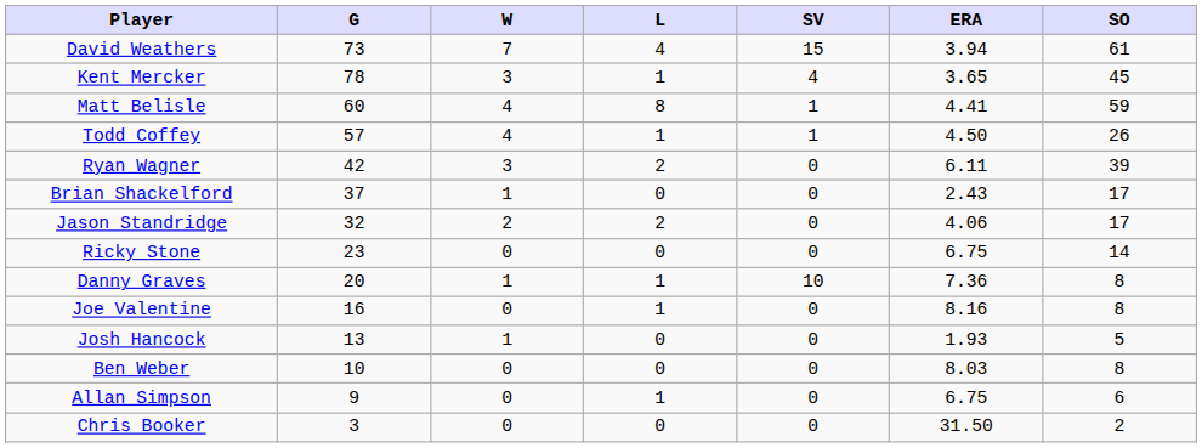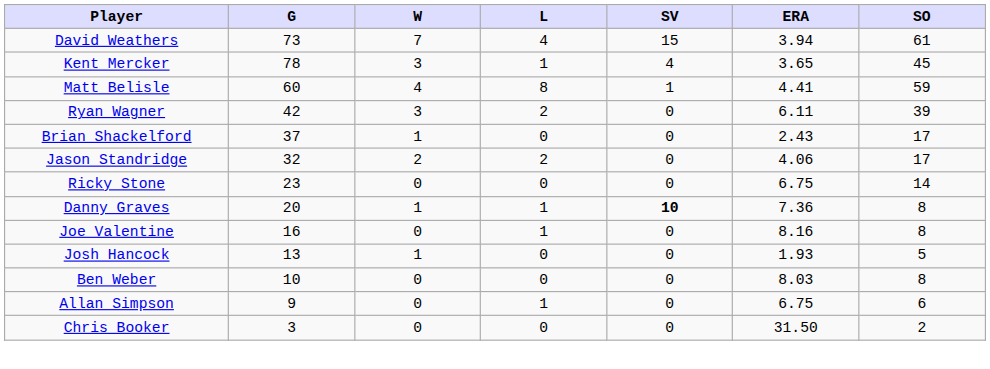 <table class="wikitable sortable">
 <tr>
 <th style="background:#ddf; width:16%;">Player</th>
 <th style="background:#ddf; width:9%;">G</th>
 <th style="background:#ddf; width:9%;">W</th>
 <th style="background:#ddf; width:9%;">L</th>
 <th style="background:#ddf; width:9%;">SV</th>
 <th style="background:#ddf; width:9%;">ERA</th>
 <th style="background:#ddf; width:9%;">SO</th>
 </tr>
 <tr align=center>
 <td><a href='#'>David Weathers</a></td>
 <td>73</td>
 <td>7</td>
 <td>4</td>
 <td>15</td>
 <td>3.94</td>
 <td>61</td>
 </tr>
 <tr align=center>
 <td><a href='#'>Kent Mercker</a></td>
 <td>78</td>
 <td>3</td>
 <td>1</td>
 <td>4</td>
 <td>3.65</td>
 <td>45</td>
 </tr>
 <tr align=center>
 <td><a href='#'>Matt Belisle</a></td>
 <td>60</td>
 <td>4</td>
 <td>8</td>
 <td>1</td>
 <td>4.41</td>
 <td>59</td>
-</tr>
-<tr align=center>
-<td><a href='#'>Todd Coffey</a></td>
-<td>57</td>
-<td>4</td>
-<td>1</td>
-<td>1</td>
-<td>4.50</td>
-<td>26</td>
 </tr>
 <tr align=center>
 <td><a href='#'>Ryan Wagner</a></td>
 <td>42</td>
 <td>3</td>
 <td>2</td>
 <td>0</td>
 <td>6.11</td>
 <td>39</td>
 </tr>
 <tr align=center>
 <td><a href='#'>Brian Shackelford</a></td>
 <td>37</td>
 <td>1</td>
 <td>0</td>
 <td>0</td>
 <td>2.43</td>
 <td>17</td>
 </tr>
 <tr align=center>
 <td><a href='#'>Jason Standridge</a></td>
 <td>32</td>
 <td>2</td>
 <td>2</td>
 <td>0</td>
 <td>4.06</td>
 <td>17</td>
 </tr>
 <tr align=center>
 <td><a href='#'>Ricky Stone</a></td>
 <td>23</td>
 <td>0</td>
 <td>0</td>
 <td>0</td>
 <td>6.75</td>
 <td>14</td>
 </tr>
 <tr align=center>
 <td><a href='#'>Danny Graves</a></td>
 <td>20</td>
 <td>1</td>
 <td>1</td>
-<td>10</td>
+<td><strong>10</strong></td>
 <td>7.36</td>
 <td>8</td>
 </tr>
 <tr align=center>
 <td><a href='#'>Joe Valentine</a></td>
 <td>16</td>
 <td>0</td>
 <td>1</td>
 <td>0</td>
 <td>8.16</td>
 <td>8</td>
 </tr>
 <tr align=center>
 <td><a href='#'>Josh Hancock</a></td>
 <td>13</td>
 <td>1</td>
 <td>0</td>
 <td>0</td>
 <td>1.93</td>
 <td>5</td>
 </tr>
 <tr align=center>
 <td><a href='#'>Ben Weber</a></td>
 <td>10</td>
 <td>0</td>
 <td>0</td>
 <td>0</td>
 <td>8.03</td>
 <td>8</td>
 </tr>
 <tr align=center>
 <td><a href='#'>Allan Simpson</a></td>
 <td>9</td>
 <td>0</td>
 <td>1</td>
 <td>0</td>
 <td>6.75</td>
 <td>6</td>
 </tr>
 <tr align=center>
 <td><a href='#'>Chris Booker</a></td>
 <td>3</td>
 <td>0</td>
 <td>0</td>
 <td>0</td>
 <td>31.50</td>
 <td>2</td>
 </tr>
 </table>
